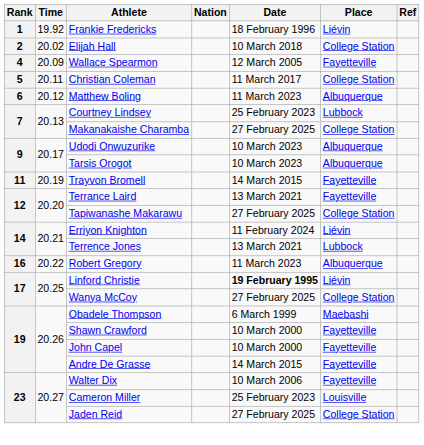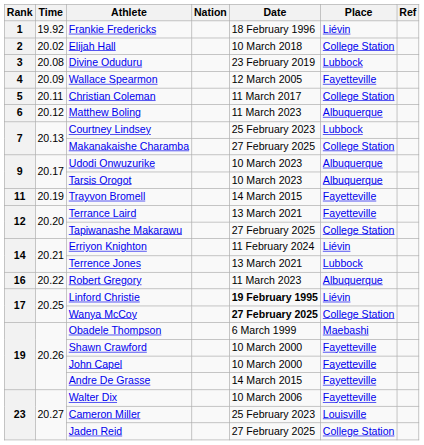 <table class="wikitable sortable">
 <tr>
 <th>Rank</th>
 <th>Time</th>
 <th>Athlete</th>
 <th>Nation</th>
 <th>Date</th>
 <th>Place</th>
 <th>Ref</th>
 </tr>
 <tr>
 <th>1</th>
 <td>19.92</td>
 <td><a href='#'>Frankie Fredericks</a></td>
 <td></td>
 <td>18 February 1996</td>
 <td><a href='#'>Liévin</a></td>
 <td></td>
 </tr>
 <tr>
 <th>2</th>
 <td>20.02</td>
 <td><a href='#'>Elijah Hall</a></td>
 <td></td>
 <td>10 March 2018</td>
 <td><a href='#'>College Station</a></td>
+<td></td>
+</tr>
+<tr>
+<th>3</th>
+<td>20.08</td>
+<td><a href='#'>Divine Oduduru</a></td>
+<td></td>
+<td>23 February 2019</td>
+<td><a href='#'>Lubbock</a></td>
 <td></td>
 </tr>
 <tr>
 <th>4</th>
 <td>20.09</td>
 <td><a href='#'>Wallace Spearmon</a></td>
 <td></td>
 <td>12 March 2005</td>
 <td><a href='#'>Fayetteville</a></td>
 <td></td>
 </tr>
 <tr>
 <th>5</th>
 <td>20.11</td>
 <td><a href='#'>Christian Coleman</a></td>
 <td></td>
 <td>11 March 2017</td>
 <td><a href='#'>College Station</a></td>
 <td></td>
 </tr>
 <tr>
 <th>6</th>
 <td>20.12 </td>
 <td><a href='#'>Matthew Boling</a></td>
 <td></td>
 <td>11 March 2023</td>
 <td><a href='#'>Albuquerque</a></td>
 <td></td>
 </tr>
 <tr>
 <th rowspan="2">7</th>
 <td rowspan="2">20.13</td>
 <td><a href='#'>Courtney Lindsey</a></td>
 <td></td>
 <td>25 February 2023</td>
 <td><a href='#'>Lubbock</a></td>
 <td></td>
 </tr>
 <tr>
 <td><a href='#'>Makanakaishe Charamba</a></td>
 <td></td>
 <td>27 February 2025</td>
 <td><a href='#'>College Station</a></td>
 <td></td>
 </tr>
 <tr>
 <th rowspan="2">9</th>
 <td rowspan="2">20.17 </td>
 <td><a href='#'>Udodi Onwuzurike</a></td>
 <td></td>
 <td>10 March 2023</td>
 <td><a href='#'>Albuquerque</a></td>
 <td></td>
 </tr>
 <tr>
 <td><a href='#'>Tarsis Orogot</a></td>
 <td></td>
 <td>10 March 2023</td>
 <td><a href='#'>Albuquerque</a></td>
 <td></td>
 </tr>
 <tr>
 <th>11</th>
 <td>20.19</td>
 <td><a href='#'>Trayvon Bromell</a></td>
 <td></td>
 <td>14 March 2015</td>
 <td><a href='#'>Fayetteville</a></td>
 <td></td>
 </tr>
 <tr>
 <th rowspan="2">12</th>
 <td rowspan="2">20.20</td>
 <td><a href='#'>Terrance Laird</a></td>
 <td></td>
 <td>13 March 2021</td>
 <td><a href='#'>Fayetteville</a></td>
 <td></td>
 </tr>
 <tr>
 <td><a href='#'>Tapiwanashe Makarawu</a></td>
 <td></td>
 <td>27 February 2025</td>
 <td><a href='#'>College Station</a></td>
 <td></td>
 </tr>
 <tr>
 <th rowspan="2">14</th>
 <td rowspan="2">20.21</td>
 <td><a href='#'>Erriyon Knighton</a></td>
 <td></td>
 <td>11 February 2024</td>
 <td><a href='#'>Liévin</a></td>
 <td></td>
 </tr>
 <tr>
 <td><a href='#'>Terrence Jones</a></td>
 <td></td>
 <td>13 March 2021</td>
 <td><a href='#'>Lubbock</a></td>
 <td></td>
 </tr>
 <tr>
 <th>16</th>
 <td>20.22 </td>
 <td><a href='#'>Robert Gregory</a></td>
 <td></td>
 <td>11 March 2023</td>
 <td><a href='#'>Albuquerque</a></td>
 <td></td>
 </tr>
 <tr>
 <th rowspan="2">17</th>
 <td rowspan="2">20.25</td>
 <td><a href='#'>Linford Christie</a></td>
 <td></td>
 <td><strong>19 February 1995</strong></td>
 <td><a href='#'>Liévin</a></td>
 <td></td>
 </tr>
 <tr>
 <td><a href='#'>Wanya McCoy</a></td>
 <td></td>
-<td>27 February 2025</td>
+<td><strong>27 February 2025</strong></td>
 <td><a href='#'>College Station</a></td>
 <td></td>
 </tr>
 <tr>
 <th rowspan="4">19</th>
 <td rowspan="4">20.26</td>
 <td><a href='#'>Obadele Thompson</a></td>
 <td></td>
 <td>6 March 1999</td>
 <td><a href='#'>Maebashi</a></td>
 <td></td>
 </tr>
 <tr>
 <td><a href='#'>Shawn Crawford</a></td>
 <td></td>
 <td>10 March 2000</td>
 <td><a href='#'>Fayetteville</a></td>
 <td></td>
 </tr>
 <tr>
 <td><a href='#'>John Capel</a></td>
 <td></td>
 <td>10 March 2000</td>
 <td><a href='#'>Fayetteville</a></td>
 <td></td>
 </tr>
 <tr>
 <td><a href='#'>Andre De Grasse</a></td>
 <td></td>
 <td>14 March 2015</td>
 <td><a href='#'>Fayetteville</a></td>
 <td></td>
 </tr>
 <tr>
 <th rowspan="3">23</th>
 <td rowspan="3">20.27</td>
 <td><a href='#'>Walter Dix</a></td>
 <td></td>
 <td>10 March 2006</td>
 <td><a href='#'>Fayetteville</a></td>
 <td></td>
 </tr>
 <tr>
 <td><a href='#'>Cameron Miller</a></td>
 <td></td>
 <td>25 February 2023</td>
 <td><a href='#'>Louisville</a></td>
 <td></td>
 </tr>
 <tr>
 <td><a href='#'>Jaden Reid</a></td>
 <td></td>
 <td>27 February 2025</td>
 <td><a href='#'>College Station</a></td>
 <td></td>
 </tr>
 </table>
